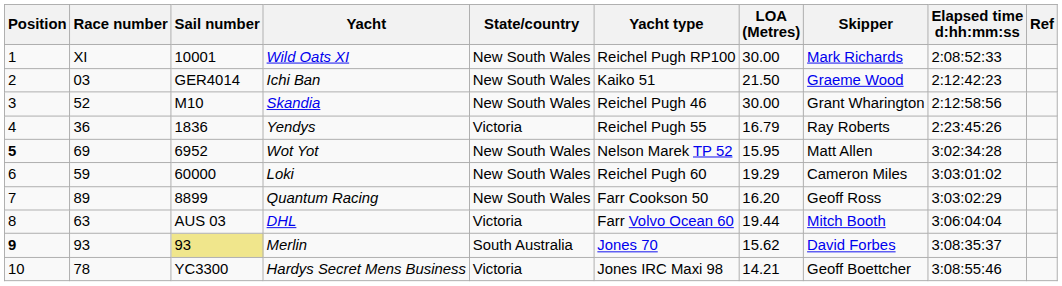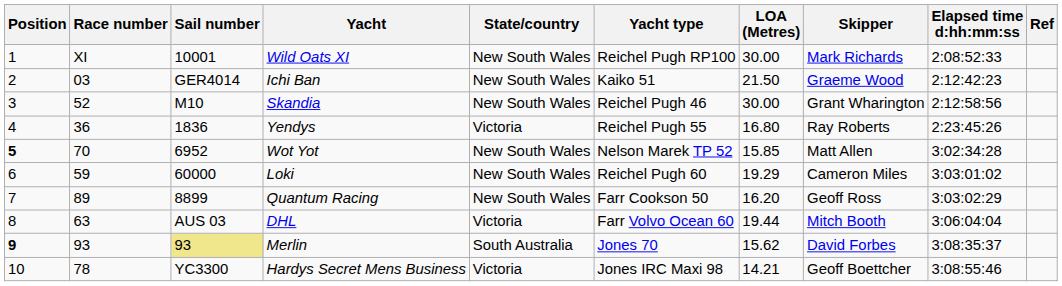 <table class="wikitable">
 <tr>
 <th>Position</th>
 <th>Race number</th>
 <th>Sail number</th>
 <th>Yacht</th>
 <th>State/country</th>
 <th>Yacht type</th>
 <th>LOA <br>(Metres)</th>
 <th>Skipper</th>
 <th>Elapsed time <br>d:hh:mm:ss</th>
 <th>Ref</th>
 </tr>
 <tr>
 <td>1</td>
 <td>XI</td>
 <td>10001</td>
 <td><em><a href='#'>Wild Oats XI</a></em></td>
 <td> New South Wales</td>
 <td>Reichel Pugh RP100</td>
 <td>30.00</td>
 <td><a href='#'>Mark Richards</a></td>
 <td>2:08:52:33</td>
 <td></td>
 </tr>
 <tr>
 <td>2</td>
 <td>03</td>
 <td>GER4014</td>
 <td><em>Ichi Ban</em></td>
 <td> New South Wales</td>
 <td>Kaiko 51</td>
 <td>21.50</td>
 <td><a href='#'>Graeme Wood</a></td>
 <td>2:12:42:23</td>
 <td></td>
 </tr>
 <tr>
 <td>3</td>
 <td>52</td>
 <td>M10</td>
 <td><em><a href='#'>Skandia</a></em></td>
 <td> New South Wales</td>
 <td>Reichel Pugh 46</td>
 <td>30.00</td>
 <td>Grant Wharington</td>
 <td>2:12:58:56</td>
 <td></td>
 </tr>
 <tr>
 <td>4</td>
 <td>36</td>
 <td>1836</td>
 <td><em>Yendys</em></td>
 <td> Victoria</td>
 <td>Reichel Pugh 55</td>
-<td>16.79</td>
+<td>16.80</td>
 <td>Ray Roberts</td>
 <td>2:23:45:26</td>
 <td></td>
 </tr>
 <tr>
 <td><strong>5</strong></td>
-<td>69</td>
+<td>70</td>
 <td>6952</td>
 <td><em>Wot Yot</em></td>
 <td> New South Wales</td>
 <td>Nelson Marek <a href='#'>TP 52</a></td>
-<td>15.95</td>
+<td>15.85</td>
 <td>Matt Allen</td>
 <td>3:02:34:28</td>
 <td></td>
 </tr>
 <tr>
 <td>6</td>
 <td>59</td>
 <td>60000</td>
 <td><em>Loki</em></td>
 <td> New South Wales</td>
 <td>Reichel Pugh 60</td>
 <td>19.29</td>
 <td>Cameron Miles</td>
 <td>3:03:01:02</td>
 <td></td>
 </tr>
 <tr>
 <td>7</td>
 <td>89</td>
 <td>8899</td>
 <td><em>Quantum Racing</em></td>
 <td> New South Wales</td>
 <td>Farr Cookson 50</td>
 <td>16.20</td>
 <td>Geoff Ross</td>
 <td>3:03:02:29</td>
 <td></td>
 </tr>
 <tr>
 <td>8</td>
 <td>63</td>
 <td>AUS 03</td>
 <td><em><a href='#'>DHL</a></em></td>
 <td> Victoria</td>
 <td>Farr <a href='#'>Volvo Ocean 60</a></td>
 <td>19.44</td>
 <td><a href='#'>Mitch Booth</a></td>
 <td>3:06:04:04</td>
 <td></td>
 </tr>
 <tr>
 <td><strong>9</strong></td>
 <td>93</td>
 <td style="background: khaki;">93</td>
 <td><em>Merlin</em></td>
 <td> South Australia</td>
 <td><a href='#'>Jones 70</a></td>
 <td>15.62</td>
 <td><a href='#'>David Forbes</a></td>
 <td>3:08:35:37</td>
 <td></td>
 </tr>
 <tr>
 <td>10</td>
 <td>78</td>
 <td>YC3300</td>
 <td><em>Hardys Secret Mens Business</em></td>
 <td> Victoria</td>
 <td>Jones IRC Maxi 98</td>
 <td>14.21</td>
 <td>Geoff Boettcher</td>
 <td>3:08:55:46</td>
 <td></td>
 </tr>
 </table>
